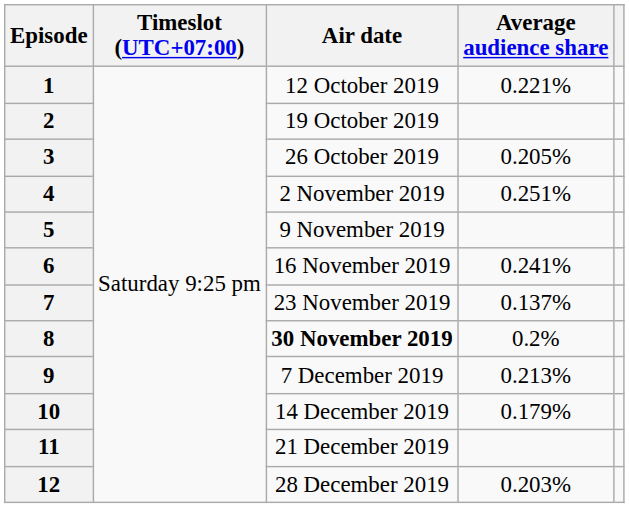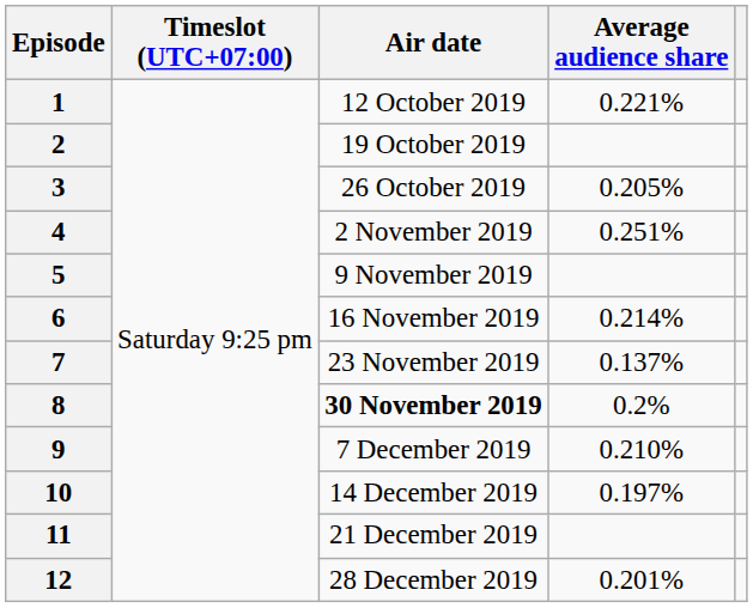 <table class="wikitable">
 <tr>
 <th>Episode<br></th>
 <th>Timeslot<br>(<a href='#'>UTC+07:00</a>)</th>
 <th>Air date</th>
 <th>Average<br><a href='#'>audience share</a></th>
 <th></th>
 </tr>
 <tr>
 <th style="text-align: center;">1</th>
 <td rowspan="12" style="text-align: center;">Saturday 9:25 pm</td>
 <td style="text-align: center;">12 October 2019</td>
 <td style="text-align: center;">0.221%</td>
 <td style="text-align: center;"></td>
 </tr>
 <tr>
 <th style="text-align: center;">2</th>
 <td style="text-align: center;">19 October 2019</td>
 <td style="text-align: center;"></td>
 <td style="text-align: center;"></td>
 </tr>
 <tr>
 <th style="text-align: center;">3</th>
 <td style="text-align: center;">26 October 2019</td>
 <td style="text-align: center;">0.205%</td>
 <td style="text-align: center;"></td>
 </tr>
 <tr>
 <th style="text-align: center;">4</th>
 <td style="text-align: center;">2 November 2019</td>
 <td style="text-align: center;">0.251%</td>
 <td style="text-align: center;"></td>
 </tr>
 <tr>
 <th style="text-align: center;">5</th>
 <td style="text-align: center;">9 November 2019</td>
 <td style="text-align: center;"></td>
 <td style="text-align: center;"></td>
 </tr>
 <tr>
 <th style="text-align: center;">6</th>
 <td style="text-align: center;">16 November 2019</td>
-<td style="text-align: center;">0.241%</td>
+<td style="text-align: center;">0.214%</td>
 <td style="text-align: center;"></td>
 </tr>
 <tr>
 <th style="text-align: center;">7</th>
 <td style="text-align: center;">23 November 2019</td>
 <td style="text-align: center;">0.137%</td>
 <td style="text-align: center;"></td>
 </tr>
 <tr>
 <th style="text-align: center;">8</th>
 <td style="text-align: center;"><strong>30 November 2019</strong></td>
 <td style="text-align: center;">0.2%</td>
 <td style="text-align: center;"></td>
 </tr>
 <tr>
 <th style="text-align: center;">9</th>
 <td style="text-align: center;">7 December 2019</td>
-<td style="text-align: center;">0.213%</td>
+<td style="text-align: center;">0.210%</td>
 <td style="text-align: center;"></td>
 </tr>
 <tr>
 <th style="text-align: center;">10</th>
 <td style="text-align: center;">14 December 2019</td>
-<td style="text-align: center;">0.179%</td>
+<td style="text-align: center;">0.197%</td>
 <td style="text-align: center;"></td>
 </tr>
 <tr>
 <th style="text-align: center;">11</th>
 <td style="text-align: center;">21 December 2019</td>
 <td style="text-align: center;"></td>
 <td style="text-align: center;"></td>
 </tr>
 <tr>
 <th style="text-align: center;">12</th>
 <td style="text-align: center;">28 December 2019</td>
-<td style="text-align: center;">0.203%</td>
+<td style="text-align: center;">0.201%</td>
 <td style="text-align: center;"></td>
 </tr>
 </table>
